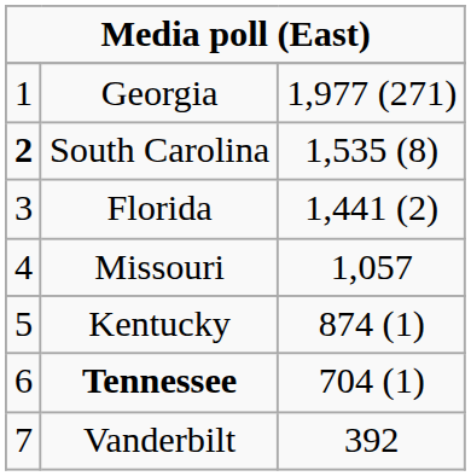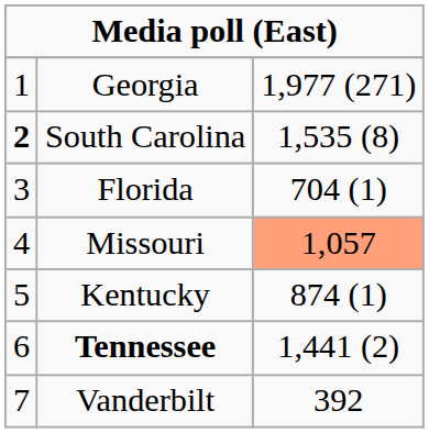 <table class="wikitable">
 <tr align="center">
 <td align="center" Colspan="3"><strong>Media poll (East)</strong></td>
 </tr>
 <tr align="center">
 </tr>
 <tr align="center">
 <td>1</td>
 <td>Georgia</td>
 <td>1,977 (271)</td>
 </tr>
 <tr align="center">
 <td><strong>2</strong></td>
 <td>South Carolina</td>
 <td>1,535 (8)</td>
 </tr>
 <tr align="center">
 <td>3</td>
 <td>Florida</td>
-<td>1,441 (2)</td>
+<td>704 (1)</td>
 </tr>
 <tr align="center">
 <td>4</td>
 <td>Missouri</td>
-<td>1,057</td>
+<td style="background: lightsalmon;">1,057</td>
 </tr>
 <tr align="center">
 <td>5</td>
 <td>Kentucky</td>
 <td>874 (1)</td>
 </tr>
 <tr align="center">
 <td>6</td>
 <td><strong>Tennessee</strong></td>
-<td>704 (1)</td>
+<td>1,441 (2)</td>
 </tr>
 <tr align="center">
 <td>7</td>
 <td>Vanderbilt</td>
 <td>392</td>
 </tr>
 </table>
